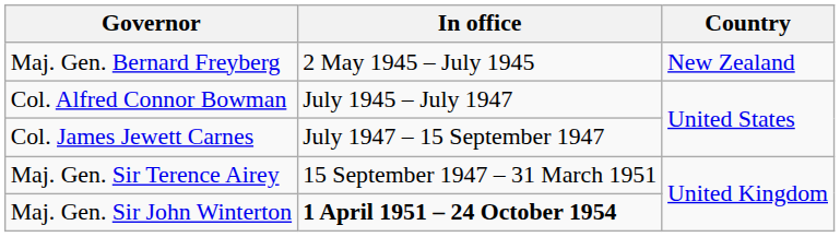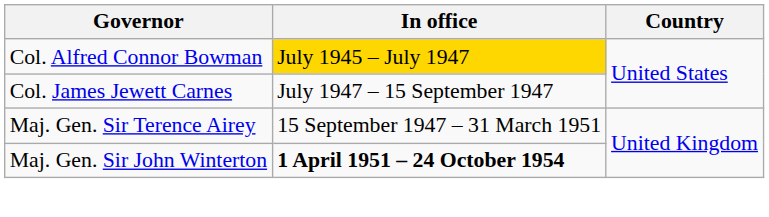 <table class="wikitable sortable">
 <tr>
 <th>Governor</th>
 <th>In office</th>
 <th>Country</th>
 </tr>
 <tr>
-<td>Maj. Gen. <a href='#'>Bernard Freyberg</a></td>
-<td>2 May 1945 – July 1945</td>
-<td><a href='#'>New Zealand</a></td>
-</tr>
-<tr>
 <td>Col. <a href='#'>Alfred Connor Bowman</a></td>
-<td>July 1945 – July 1947</td>
+<td style="background: gold;">July 1945 – July 1947</td>
 <td rowspan=2><a href='#'>United States</a></td>
 </tr>
 <tr>
 <td>Col. <a href='#'>James Jewett Carnes</a></td>
 <td>July 1947 – 15 September 1947</td>
 </tr>
 <tr>
 <td>Maj. Gen. <a href='#'>Sir Terence Airey</a></td>
 <td>15 September 1947 – 31 March 1951</td>
 <td rowspan=2><a href='#'>United Kingdom</a></td>
 </tr>
 <tr>
 <td>Maj. Gen. <a href='#'>Sir John Winterton</a></td>
 <td><strong>1 April 1951 – 24 October 1954</strong></td>
 </tr>
 </table>
